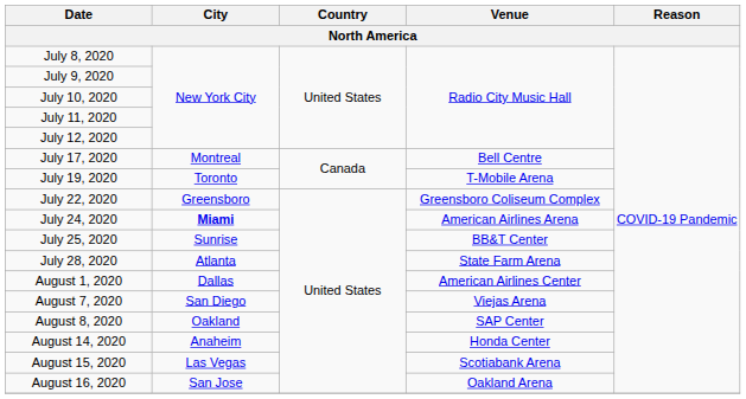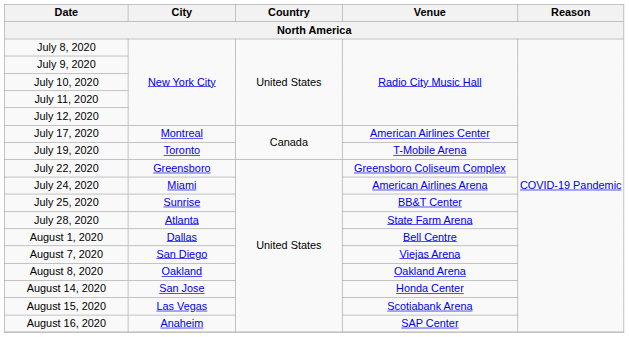 <table class="wikitable" style="text-align:center;">
 <tr>
 <th style="width:175px;">Date</th>
 <th style="width:150px;">City</th>
 <th style="width:150px;">Country</th>
 <th style="width:250px;">Venue</th>
 <th>Reason</th>
 </tr>
 <tr>
 <th colspan="6">North America</th>
 </tr>
 <tr>
 <td>July 8, 2020</td>
 <td rowspan="5"><a href='#'>New York City</a></td>
 <td rowspan="5">United States</td>
 <td rowspan="5"><a href='#'>Radio City Music Hall</a></td>
 <td rowspan="17"><a href='#'>COVID-19 Pandemic</a></td>
 </tr>
 <tr>
 <td>July 9, 2020</td>
 </tr>
 <tr>
 <td>July 10, 2020</td>
 </tr>
 <tr>
 <td>July 11, 2020</td>
 </tr>
 <tr>
 <td>July 12, 2020</td>
 </tr>
 <tr>
 <td>July 17, 2020</td>
 <td><a href='#'>Montreal</a></td>
 <td rowspan="2">Canada</td>
-<td><a href='#'>Bell Centre</a></td>
+<td><a href='#'>American Airlines Center</a></td>
 </tr>
 <tr>
 <td>July 19, 2020</td>
 <td><a href='#'>Toronto</a></td>
 <td><a href='#'>T-Mobile Arena</a></td>
 </tr>
 <tr>
 <td>July 22, 2020</td>
 <td><a href='#'>Greensboro</a></td>
 <td rowspan="10">United States</td>
 <td><a href='#'>Greensboro Coliseum Complex</a></td>
 </tr>
 <tr>
 <td>July 24, 2020</td>
-<td><strong><a href='#'>Miami</a></strong></td>
+<td><a href='#'>Miami</a></td>
 <td><a href='#'>American Airlines Arena</a></td>
 </tr>
 <tr>
 <td>July 25, 2020</td>
 <td><a href='#'>Sunrise</a></td>
 <td><a href='#'>BB&T Center</a></td>
 </tr>
 <tr>
 <td>July 28, 2020</td>
 <td><a href='#'>Atlanta</a></td>
 <td><a href='#'>State Farm Arena</a></td>
 </tr>
 <tr>
 <td>August 1, 2020</td>
 <td><a href='#'>Dallas</a></td>
-<td><a href='#'>American Airlines Center</a></td>
+<td><a href='#'>Bell Centre</a></td>
 </tr>
 <tr>
 <td>August 7, 2020</td>
 <td><a href='#'>San Diego</a></td>
 <td><a href='#'>Viejas Arena</a></td>
 </tr>
 <tr>
 <td>August 8, 2020</td>
 <td><a href='#'>Oakland</a></td>
-<td><a href='#'>SAP Center</a></td>
+<td><a href='#'>Oakland Arena</a></td>
 </tr>
 <tr>
 <td>August 14, 2020</td>
-<td><a href='#'>Anaheim</a></td>
+<td><a href='#'>San Jose</a></td>
 <td><a href='#'>Honda Center</a></td>
 </tr>
 <tr>
 <td>August 15, 2020</td>
 <td><a href='#'>Las Vegas</a></td>
 <td><a href='#'>Scotiabank Arena</a></td>
 </tr>
 <tr>
 <td>August 16, 2020</td>
-<td><a href='#'>San Jose</a></td>
-<td><a href='#'>Oakland Arena</a></td>
+<td><a href='#'>Anaheim</a></td>
+<td><a href='#'>SAP Center</a></td>
 </tr>
 <tr>
 </tr>
 </table>
